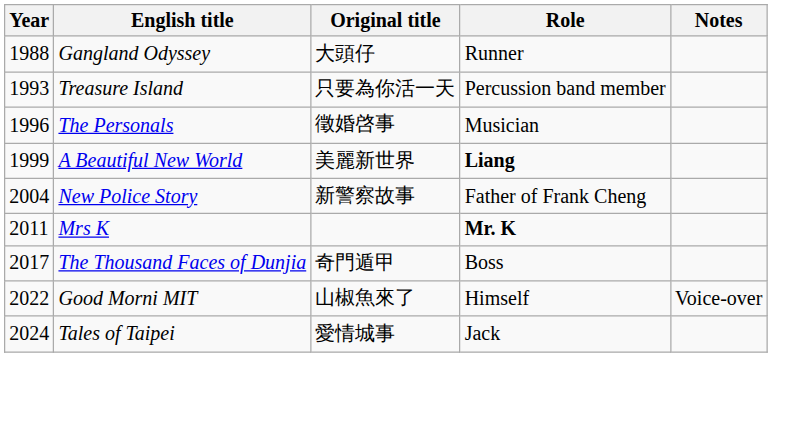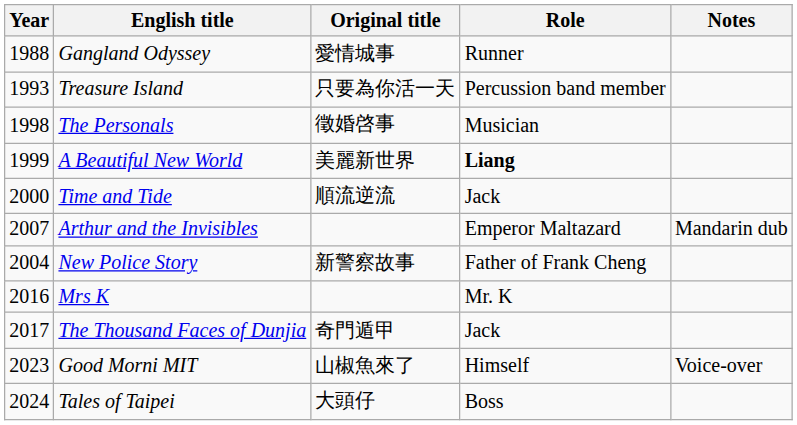 <table class="wikitable sortable">
 <tr>
 <th>Year</th>
 <th>English title</th>
 <th>Original title</th>
 <th>Role</th>
 <th class="unsortable">Notes</th>
 </tr>
 <tr>
 <td>1988</td>
 <td><em>Gangland Odyssey</em></td>
-<td>大頭仔</td>
+<td>愛情城事</td>
 <td>Runner</td>
 <td></td>
 </tr>
 <tr>
 <td>1993</td>
 <td><em>Treasure Island</em></td>
 <td>只要為你活一天</td>
 <td>Percussion band member</td>
 <td></td>
 </tr>
 <tr>
-<td>1996</td>
+<td>1998</td>
 <td><em><a href='#'>The Personals</a></em></td>
 <td>徵婚啓事</td>
 <td>Musician</td>
 <td></td>
 </tr>
 <tr>
 <td>1999</td>
 <td><em><a href='#'>A Beautiful New World</a></em></td>
 <td>美麗新世界</td>
 <td><strong>Liang</strong></td>
 <td></td>
 </tr>
 <tr>
+<td>2000</td>
+<td><em><a href='#'>Time and Tide</a></em></td>
+<td>順流逆流</td>
+<td>Jack</td>
+<td></td>
+</tr>
+<tr>
+<td>2007</td>
+<td><em><a href='#'>Arthur and the Invisibles</a></em></td>
+<td></td>
+<td>Emperor Maltazard</td>
+<td>Mandarin dub</td>
+</tr>
+<tr>
 <td>2004</td>
 <td><em><a href='#'>New Police Story</a></em></td>
 <td>新警察故事</td>
 <td>Father of Frank Cheng</td>
 <td></td>
 </tr>
 <tr>
-<td>2011</td>
+<td>2016</td>
 <td><em><a href='#'>Mrs K</a></em></td>
 <td></td>
-<td><strong>Mr. K</strong></td>
+<td>Mr. K</td>
 <td></td>
 </tr>
 <tr>
 <td>2017</td>
 <td><em><a href='#'>The Thousand Faces of Dunjia</a></em></td>
 <td>奇門遁甲</td>
-<td>Boss</td>
+<td>Jack</td>
 <td></td>
 </tr>
 <tr>
-<td>2022</td>
+<td>2023</td>
 <td><em>Good Morni MIT</em></td>
 <td>山椒魚來了</td>
 <td>Himself</td>
 <td>Voice-over</td>
 </tr>
 <tr>
 <td>2024</td>
 <td><em>Tales of Taipei</em></td>
-<td>愛情城事</td>
-<td>Jack</td>
+<td>大頭仔</td>
+<td>Boss</td>
 <td></td>
 </tr>
 </table>
